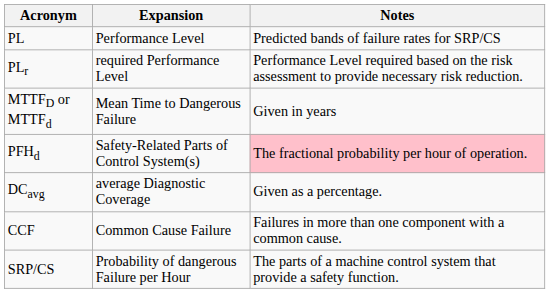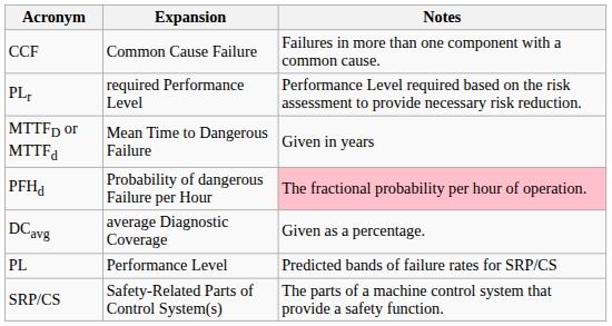 <table class="wikitable">
 <tr>
 <th>Acronym</th>
 <th>Expansion</th>
 <th>Notes</th>
 </tr>
 <tr>
-<td>PL</td>
-<td>Performance Level</td>
-<td>Predicted bands of failure rates for SRP/CS</td>
+<td>CCF</td>
+<td>Common Cause Failure</td>
+<td>Failures in more than one component with a common cause.</td>
 </tr>
 <tr>
 <td>PL<sub>r</sub></td>
 <td>required Performance Level</td>
 <td>Performance Level required based on the risk assessment to provide necessary risk reduction.</td>
 </tr>
 <tr>
 <td>MTTF<sub>D</sub> or MTTF<sub>d</sub></td>
 <td>Mean Time to Dangerous Failure</td>
 <td>Given in years</td>
 </tr>
 <tr>
 <td>PFH<sub>d</sub></td>
-<td>Safety-Related Parts of Control System(s)</td>
+<td>Probability of dangerous Failure per Hour</td>
 <td style="background: pink;">The fractional probability per hour of operation.</td>
 </tr>
 <tr>
 <td>DC<sub>avg</sub></td>
 <td>average Diagnostic Coverage</td>
 <td>Given as a percentage.</td>
 </tr>
 <tr>
-<td>CCF</td>
-<td>Common Cause Failure</td>
-<td>Failures in more than one component with a common cause.</td>
+<td>PL</td>
+<td>Performance Level</td>
+<td>Predicted bands of failure rates for SRP/CS</td>
 </tr>
 <tr>
 <td>SRP/CS</td>
-<td>Probability of dangerous Failure per Hour</td>
+<td>Safety-Related Parts of Control System(s)</td>
 <td>The parts of a machine control system that provide a safety function.</td>
 </tr>
 </table>
